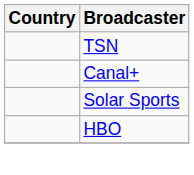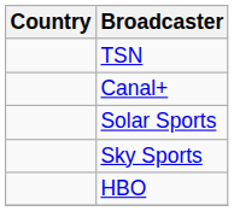 <table class="wikitable">
 <tr>
 <th align=center>Country</th>
 <th align=center>Broadcaster</th>
 </tr>
 <tr>
 <td></td>
 <td><a href='#'>TSN</a></td>
 </tr>
 <tr>
 <td></td>
 <td><a href='#'>Canal+</a></td>
 </tr>
 <tr>
 <td></td>
 <td><a href='#'>Solar Sports</a></td>
 </tr>
 <tr>
 <td></td>
+<td><a href='#'>Sky Sports</a></td>
+</tr>
+<tr>
+<td></td>
 <td><a href='#'>HBO</a></td>
 </tr>
 <tr>
 </tr>
 </table>
